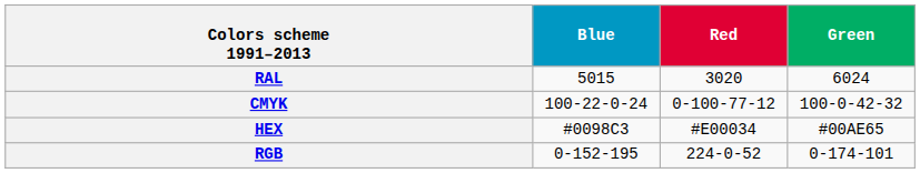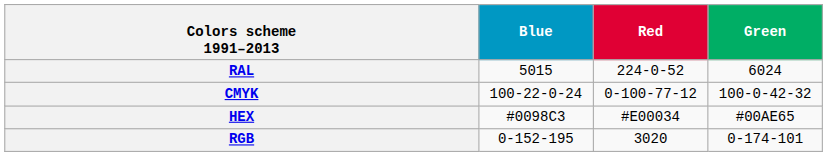 <table class="wikitable" style="margin:1em auto; width:60%; text-align:center;">
 <tr>
 <th scope="col"><br>Colors scheme<br>1991–2013</th>
 <th scope="col" style="background:#0098C3; width:100px; color:white;">Blue</th>
 <th scope="col" style="background:#E00034; width:100px; color:white;">Red</th>
 <th scope="col" style="background:#00AE65; width:100px; color:white;">Green</th>
 </tr>
 <tr>
 <th scope="row"><a href='#'>RAL</a></th>
 <td>5015</td>
-<td>3020</td>
+<td>224-0-52</td>
 <td>6024</td>
 </tr>
 <tr>
 <th scope="row"><a href='#'>CMYK</a></th>
 <td>100-22-0-24</td>
 <td>0-100-77-12</td>
 <td>100-0-42-32</td>
 </tr>
 <tr>
 <th scope="row"><a href='#'>HEX</a></th>
 <td>#0098C3</td>
 <td>#E00034</td>
 <td>#00AE65</td>
 </tr>
 <tr>
 <th scope="row"><a href='#'>RGB</a></th>
 <td>0-152-195</td>
-<td>224-0-52</td>
+<td>3020</td>
 <td>0-174-101</td>
 </tr>
 </table>
